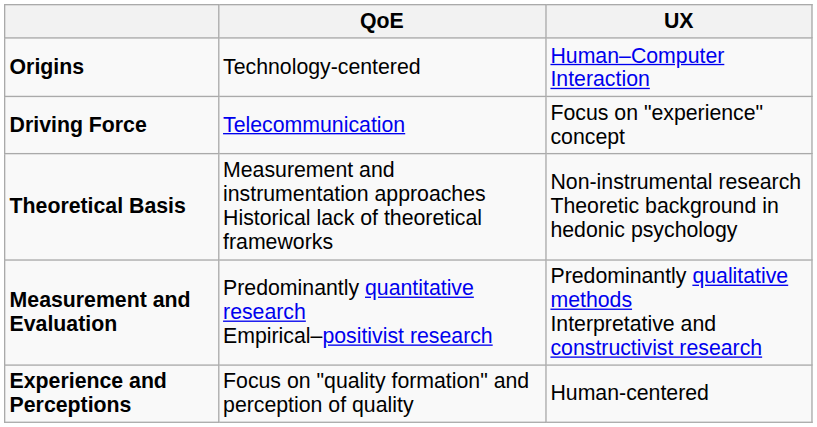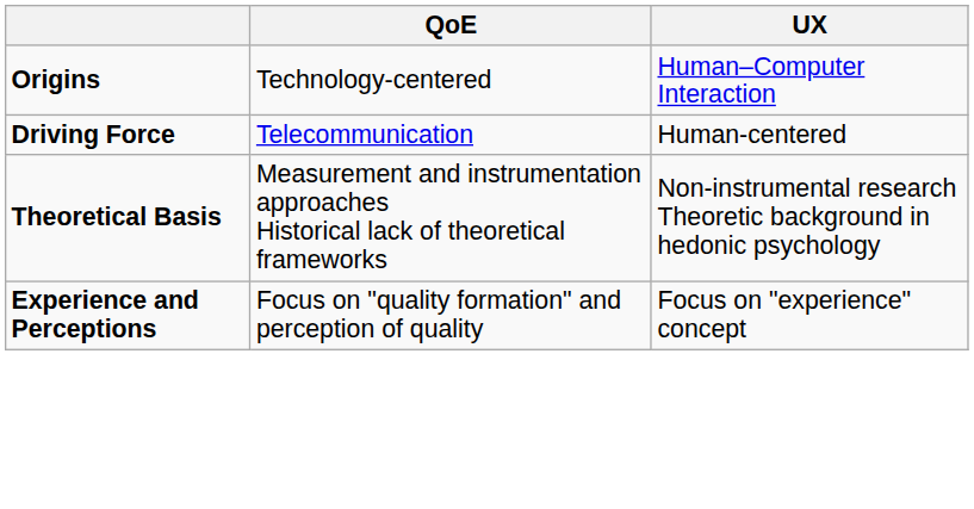 <table class="wikitable">
 <tr>
 <th></th>
 <th>QoE</th>
 <th>UX</th>
 </tr>
 <tr>
 <td><strong>Origins</strong></td>
 <td>Technology-centered</td>
 <td><a href='#'>Human–Computer Interaction</a></td>
 </tr>
 <tr>
 <td><strong>Driving Force</strong></td>
 <td><a href='#'>Telecommunication</a></td>
-<td>Focus on "experience" concept</td>
+<td>Human-centered</td>
 </tr>
 <tr>
 <td><strong>Theoretical Basis</strong></td>
 <td>Measurement and instrumentation approaches<br>Historical lack of theoretical frameworks</td>
 <td>Non-instrumental research<br>Theoretic background in hedonic psychology</td>
 </tr>
 <tr>
-<td><strong>Measurement and Evaluation</strong></td>
-<td>Predominantly <a href='#'>quantitative research</a><br>Empirical–<a href='#'>positivist research</a></td>
-<td>Predominantly <a href='#'>qualitative methods</a><br>Interpretative and <a href='#'>constructivist research</a></td>
-</tr>
-<tr>
 <td><strong>Experience and Perceptions</strong></td>
 <td>Focus on "quality formation" and perception of quality</td>
-<td>Human-centered</td>
+<td>Focus on "experience" concept</td>
 </tr>
 </table>
